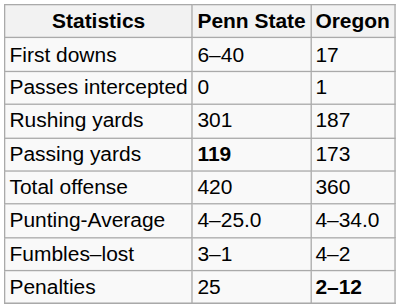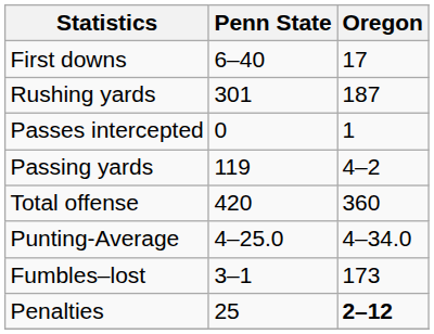 <table class="wikitable">
 <tr>
 <th>Statistics</th>
 <th>Penn State</th>
 <th>Oregon</th>
 </tr>
 <tr>
 <td>First downs</td>
 <td>6–40</td>
 <td>17</td>
 </tr>
 <tr>
+<td>Rushing yards</td>
+<td>301</td>
+<td>187</td>
+</tr>
+<tr>
 <td>Passes intercepted</td>
 <td>0</td>
 <td>1</td>
 </tr>
 <tr>
-<td>Rushing yards</td>
-<td>301</td>
-<td>187</td>
-</tr>
-<tr>
 <td>Passing yards</td>
-<td><strong>119</strong></td>
-<td>173</td>
+<td>119</td>
+<td>4–2</td>
 </tr>
 <tr>
 <td>Total offense</td>
 <td>420</td>
 <td>360</td>
 </tr>
 <tr>
 <td>Punting-Average</td>
 <td>4–25.0</td>
 <td>4–34.0</td>
 </tr>
 <tr>
 <td>Fumbles–lost</td>
 <td>3–1</td>
-<td>4–2</td>
+<td>173</td>
 </tr>
 <tr>
 <td>Penalties</td>
 <td>25</td>
 <td><strong>2–12</strong></td>
 </tr>
 <tr>
 </tr>
 </table>
